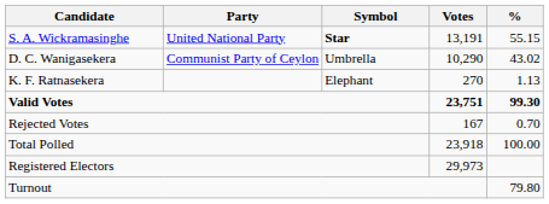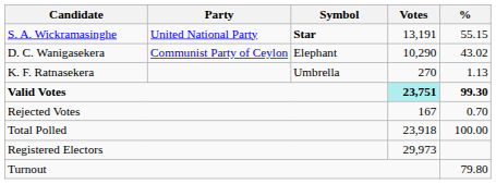 <table class="wikitable" border="1" style="text-align:right;">
 <tr>
 <th align=left width="180">Candidate</th>
 <th align=left width="180">Party</th>
 <th align=left width="120">Symbol</th>
 <th align=left width="60">Votes</th>
 <th align=left width="60">%</th>
 </tr>
 <tr>
 <td align=left><a href='#'>S. A. Wickramasinghe</a></td>
 <td align=left><a href='#'>United National Party</a></td>
 <td align=left><strong>Star</strong></td>
 <td align=right>13,191</td>
 <td align=right>55.15</td>
 </tr>
 <tr>
 <td align=left>D. C. Wanigasekera</td>
 <td align=left><a href='#'>Communist Party of Ceylon</a></td>
-<td align=left>Umbrella</td>
+<td align=left>Elephant</td>
 <td align=right>10,290</td>
 <td align=right>43.02</td>
 </tr>
 <tr>
 <td align=left>K. F. Ratnasekera</td>
 <td></td>
-<td align=left>Elephant</td>
+<td align=left>Umbrella</td>
 <td align=right>270</td>
 <td align=right>1.13</td>
 </tr>
 <tr>
 <td align=left colspan=3><strong>Valid Votes</strong></td>
-<td align=right><strong>23,751</strong></td>
+<td align=right style="background: paleturquoise;"><strong>23,751</strong></td>
 <td align=right><strong>99.30</strong></td>
 </tr>
 <tr>
 <td align=left colspan=3>Rejected Votes</td>
 <td align=right>167</td>
 <td align=right>0.70</td>
 </tr>
 <tr>
 <td align=left colspan=3>Total Polled</td>
 <td align=right>23,918</td>
 <td align=right>100.00</td>
 </tr>
 <tr>
 <td align=left colspan=3>Registered Electors</td>
 <td align=right>29,973</td>
 <td></td>
 </tr>
 <tr>
 <td align=left colspan=4>Turnout</td>
 <td align=right>79.80</td>
 </tr>
 </table>
